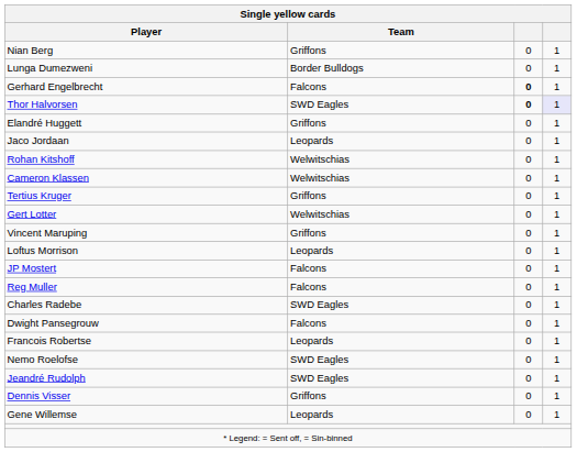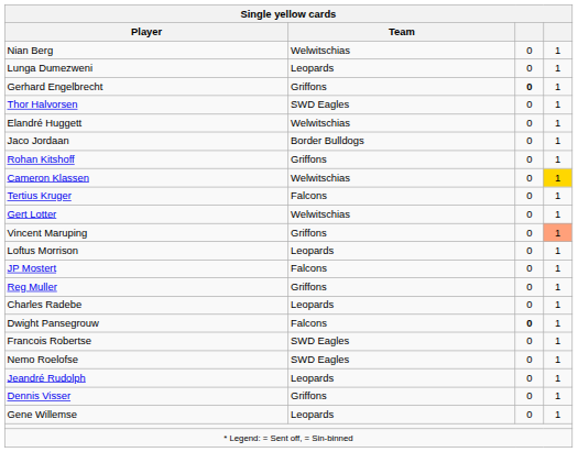 <table class="wikitable collapsible collapsed sortable" style="text-align:center; line-height:130%; font-size:90%; width:40%;">
 <tr>
 <th colspan=4>Single yellow cards</th>
 </tr>
 <tr>
 <th style="width:50%;">Player</th>
 <th style="width:40%;">Team</th>
 <th style="width:5%;"></th>
 <th style="width:5%;"><br></th>
 </tr>
 <tr>
 <td style="text-align:left;">Nian Berg</td>
-<td style="text-align:left;">Griffons</td>
+<td style="text-align:left;">Welwitschias</td>
 <td>0</td>
 <td>1</td>
 </tr>
 <tr>
 <td style="text-align:left;">Lunga Dumezweni</td>
-<td style="text-align:left;">Border Bulldogs</td>
+<td style="text-align:left;">Leopards</td>
 <td>0</td>
 <td>1</td>
 </tr>
 <tr>
 <td style="text-align:left;">Gerhard Engelbrecht</td>
-<td style="text-align:left;">Falcons</td>
+<td style="text-align:left;">Griffons</td>
 <td><strong>0</strong></td>
 <td>1</td>
 </tr>
 <tr>
 <td style="text-align:left;"><a href='#'>Thor Halvorsen</a></td>
 <td style="text-align:left;">SWD Eagles</td>
-<td><strong>0</strong></td>
-<td style="background: lavender;">1</td>
+<td>0</td>
+<td>1</td>
 </tr>
 <tr>
 <td style="text-align:left;">Elandré Huggett</td>
-<td style="text-align:left;">Griffons</td>
+<td style="text-align:left;">Welwitschias</td>
 <td>0</td>
 <td>1</td>
 </tr>
 <tr>
 <td style="text-align:left;">Jaco Jordaan</td>
-<td style="text-align:left;">Leopards</td>
+<td style="text-align:left;">Border Bulldogs</td>
 <td>0</td>
 <td>1</td>
 </tr>
 <tr>
 <td style="text-align:left;"><a href='#'>Rohan Kitshoff</a></td>
-<td style="text-align:left;">Welwitschias</td>
+<td style="text-align:left;">Griffons</td>
 <td>0</td>
 <td>1</td>
 </tr>
 <tr>
 <td style="text-align:left;"><a href='#'>Cameron Klassen</a></td>
 <td style="text-align:left;">Welwitschias</td>
 <td>0</td>
-<td>1</td>
+<td style="background: gold;">1</td>
 </tr>
 <tr>
 <td style="text-align:left;"><a href='#'>Tertius Kruger</a></td>
-<td style="text-align:left;">Griffons</td>
+<td style="text-align:left;">Falcons</td>
 <td>0</td>
 <td>1</td>
 </tr>
 <tr>
 <td style="text-align:left;"><a href='#'>Gert Lotter</a></td>
 <td style="text-align:left;">Welwitschias</td>
 <td>0</td>
 <td>1</td>
 </tr>
 <tr>
 <td style="text-align:left;">Vincent Maruping</td>
 <td style="text-align:left;">Griffons</td>
 <td>0</td>
-<td>1</td>
+<td style="background: lightsalmon;">1</td>
 </tr>
 <tr>
 <td style="text-align:left;">Loftus Morrison</td>
 <td style="text-align:left;">Leopards</td>
 <td>0</td>
 <td>1</td>
 </tr>
 <tr>
 <td style="text-align:left;"><a href='#'>JP Mostert</a></td>
 <td style="text-align:left;">Falcons</td>
 <td>0</td>
 <td>1</td>
 </tr>
 <tr>
 <td style="text-align:left;"><a href='#'>Reg Muller</a></td>
-<td style="text-align:left;">Falcons</td>
+<td style="text-align:left;">Griffons</td>
 <td>0</td>
 <td>1</td>
 </tr>
 <tr>
 <td style="text-align:left;">Charles Radebe</td>
-<td style="text-align:left;">SWD Eagles</td>
+<td style="text-align:left;">Leopards</td>
 <td>0</td>
 <td>1</td>
 </tr>
 <tr>
 <td style="text-align:left;">Dwight Pansegrouw</td>
 <td style="text-align:left;">Falcons</td>
-<td>0</td>
+<td><strong>0</strong></td>
 <td>1</td>
 </tr>
 <tr>
 <td style="text-align:left;">Francois Robertse</td>
-<td style="text-align:left;">Leopards</td>
+<td style="text-align:left;">SWD Eagles</td>
 <td>0</td>
 <td>1</td>
 </tr>
 <tr>
 <td style="text-align:left;">Nemo Roelofse</td>
 <td style="text-align:left;">SWD Eagles</td>
 <td>0</td>
 <td>1</td>
 </tr>
 <tr>
 <td style="text-align:left;"><a href='#'>Jeandré Rudolph</a></td>
-<td style="text-align:left;">SWD Eagles</td>
+<td style="text-align:left;">Leopards</td>
 <td>0</td>
 <td>1</td>
 </tr>
 <tr>
 <td style="text-align:left;"><a href='#'>Dennis Visser</a></td>
 <td style="text-align:left;">Griffons</td>
 <td>0</td>
 <td>1</td>
 </tr>
 <tr>
 <td style="text-align:left;">Gene Willemse</td>
 <td style="text-align:left;">Leopards</td>
 <td>0</td>
 <td>1</td>
 </tr>
 <tr>
 <td colspan="100%"></td>
 </tr>
 <tr>
 <td colspan="100%"><small>* Legend:  = Sent off,  = Sin-binned</small></td>
 </tr>
 </table>
